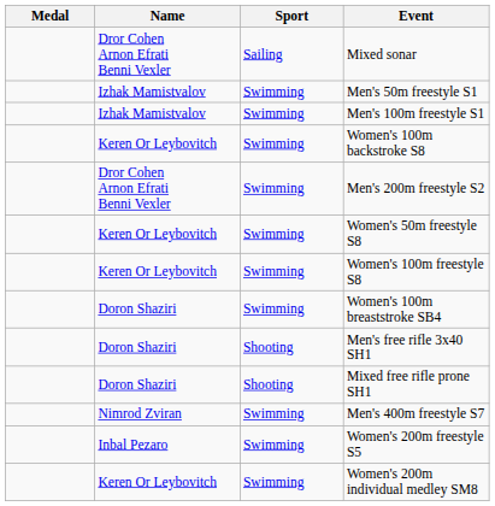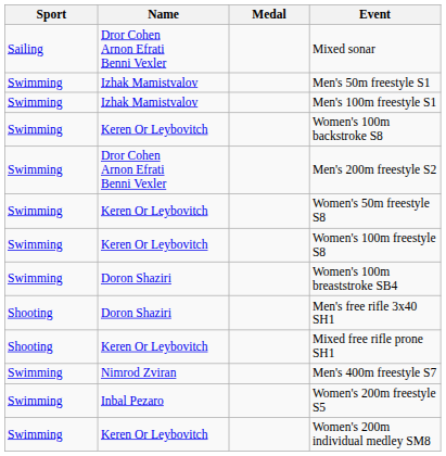 <table class="wikitable">
 <tr>
+<th style="width:7em">Sport</th>
+<th style="width:10em">Name</th>
 <th style="width:6em">Medal</th>
-<th style="width:10em">Name</th>
-<th style="width:7em">Sport</th>
 <th style="width:10em">Event</th>
 </tr>
 <tr>
+<td><a href='#'>Sailing</a></td>
+<td><a href='#'>Dror Cohen</a><br> <a href='#'>Arnon Efrati</a><br> <a href='#'>Benni Vexler</a></td>
 <td></td>
-<td><a href='#'>Dror Cohen</a><br> <a href='#'>Arnon Efrati</a><br> <a href='#'>Benni Vexler</a></td>
-<td><a href='#'>Sailing</a></td>
 <td>Mixed sonar</td>
 </tr>
 <tr>
+<td><a href='#'>Swimming</a></td>
+<td><a href='#'>Izhak Mamistvalov</a></td>
 <td></td>
-<td><a href='#'>Izhak Mamistvalov</a></td>
-<td><a href='#'>Swimming</a></td>
 <td>Men's 50m freestyle S1</td>
 </tr>
 <tr>
+<td><a href='#'>Swimming</a></td>
+<td><a href='#'>Izhak Mamistvalov</a></td>
 <td></td>
-<td><a href='#'>Izhak Mamistvalov</a></td>
-<td><a href='#'>Swimming</a></td>
 <td>Men's 100m freestyle S1</td>
 </tr>
 <tr>
+<td><a href='#'>Swimming</a></td>
+<td><a href='#'>Keren Or Leybovitch</a></td>
 <td></td>
-<td><a href='#'>Keren Or Leybovitch</a></td>
-<td><a href='#'>Swimming</a></td>
 <td>Women's 100m backstroke S8</td>
 </tr>
 <tr>
+<td><a href='#'>Swimming</a></td>
+<td><a href='#'>Dror Cohen</a><br> <a href='#'>Arnon Efrati</a><br> <a href='#'>Benni Vexler</a></td>
 <td></td>
-<td><a href='#'>Dror Cohen</a><br> <a href='#'>Arnon Efrati</a><br> <a href='#'>Benni Vexler</a></td>
-<td><a href='#'>Swimming</a></td>
 <td>Men's 200m freestyle S2</td>
 </tr>
 <tr>
+<td><a href='#'>Swimming</a></td>
+<td><a href='#'>Keren Or Leybovitch</a></td>
 <td></td>
-<td><a href='#'>Keren Or Leybovitch</a></td>
-<td><a href='#'>Swimming</a></td>
 <td>Women's 50m freestyle S8</td>
 </tr>
 <tr>
+<td><a href='#'>Swimming</a></td>
+<td><a href='#'>Keren Or Leybovitch</a></td>
 <td></td>
-<td><a href='#'>Keren Or Leybovitch</a></td>
-<td><a href='#'>Swimming</a></td>
 <td>Women's 100m freestyle S8</td>
 </tr>
 <tr>
+<td><a href='#'>Swimming</a></td>
+<td><a href='#'>Doron Shaziri</a></td>
 <td></td>
-<td><a href='#'>Doron Shaziri</a></td>
-<td><a href='#'>Swimming</a></td>
 <td>Women's 100m breaststroke SB4</td>
 </tr>
 <tr>
+<td><a href='#'>Shooting</a></td>
+<td><a href='#'>Doron Shaziri</a></td>
 <td></td>
-<td><a href='#'>Doron Shaziri</a></td>
-<td><a href='#'>Shooting</a></td>
 <td>Men's free rifle 3x40 SH1</td>
 </tr>
 <tr>
+<td><a href='#'>Shooting</a></td>
+<td><a href='#'>Keren Or Leybovitch</a></td>
 <td></td>
-<td><a href='#'>Doron Shaziri</a></td>
-<td><a href='#'>Shooting</a></td>
 <td>Mixed free rifle prone SH1</td>
 </tr>
 <tr>
+<td><a href='#'>Swimming</a></td>
+<td><a href='#'>Nimrod Zviran</a></td>
 <td></td>
-<td><a href='#'>Nimrod Zviran</a></td>
-<td><a href='#'>Swimming</a></td>
 <td>Men's 400m freestyle S7</td>
 </tr>
 <tr>
+<td><a href='#'>Swimming</a></td>
+<td><a href='#'>Inbal Pezaro</a></td>
 <td></td>
-<td><a href='#'>Inbal Pezaro</a></td>
-<td><a href='#'>Swimming</a></td>
 <td>Women's 200m freestyle S5</td>
 </tr>
 <tr>
+<td><a href='#'>Swimming</a></td>
+<td><a href='#'>Keren Or Leybovitch</a></td>
 <td></td>
-<td><a href='#'>Keren Or Leybovitch</a></td>
-<td><a href='#'>Swimming</a></td>
 <td>Women's 200m individual medley SM8</td>
 </tr>
 </table>
